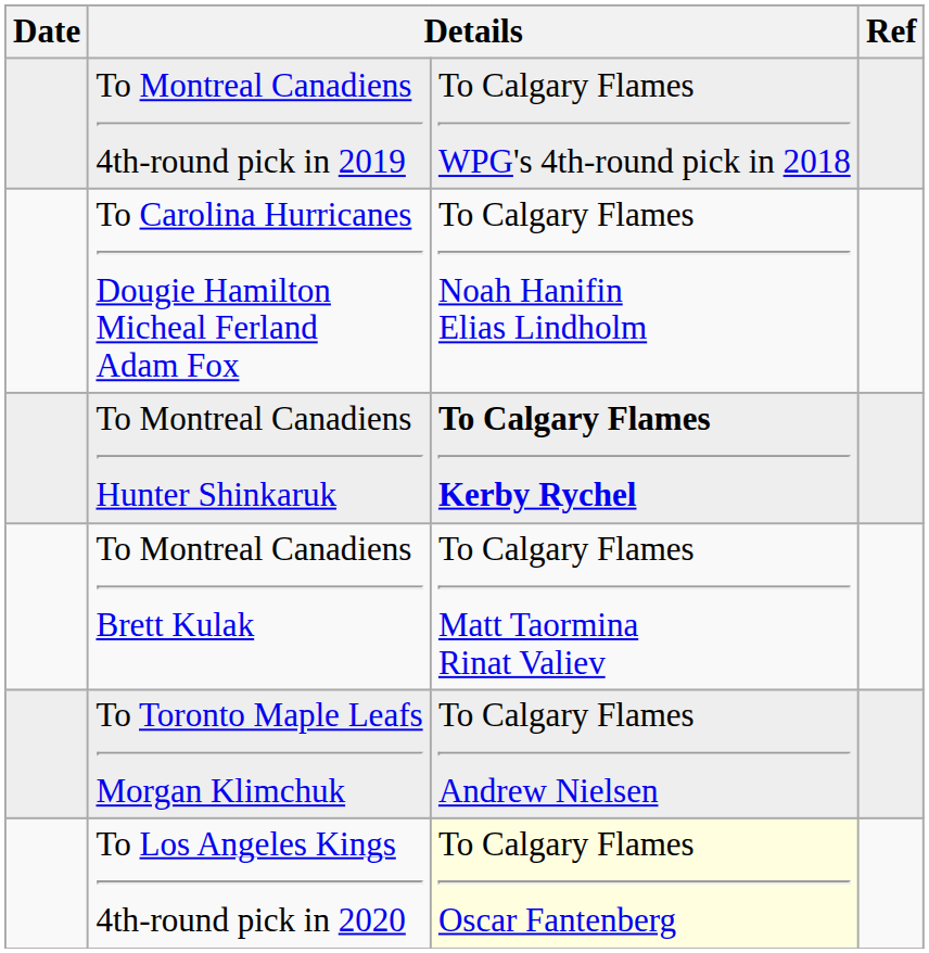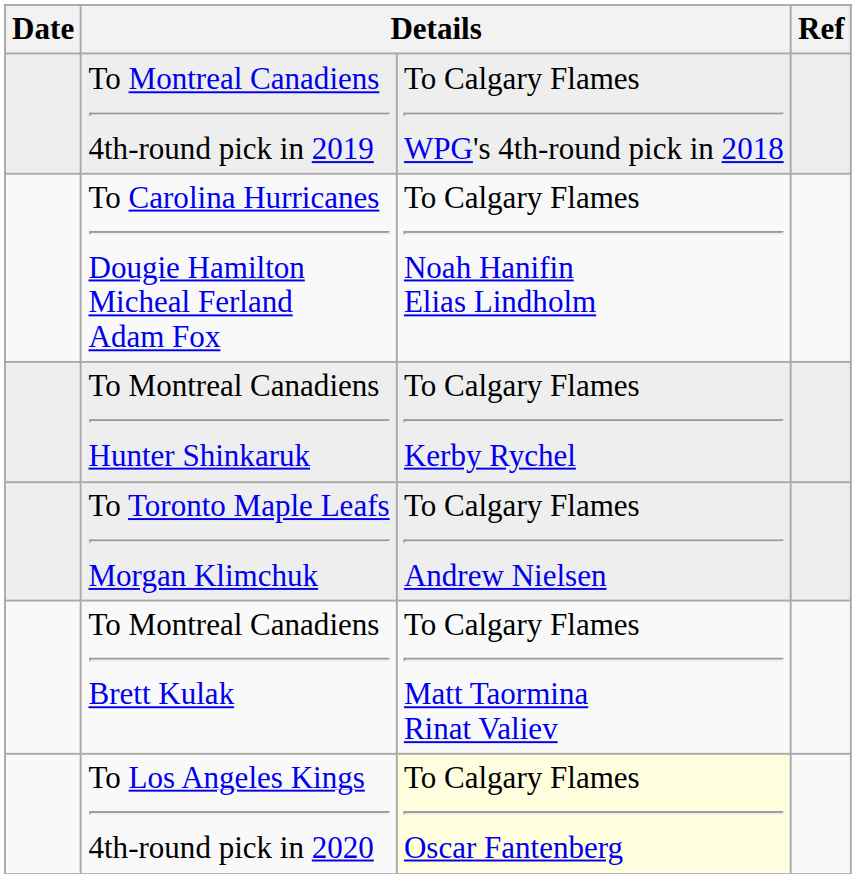 <table class="wikitable">
 <tr>
 <th>Date</th>
 <th colspan="2">Details</th>
 <th>Ref</th>
 </tr>
 <tr style="background:#eee;">
 <td></td>
 <td valign="top">To <a href='#'>Montreal Canadiens</a><hr>4th-round pick in <a href='#'>2019</a></td>
 <td valign="top">To Calgary Flames<hr><a href='#'>WPG</a>'s 4th-round pick in <a href='#'>2018</a></td>
 <td></td>
 </tr>
 <tr>
 <td></td>
 <td valign="top">To <a href='#'>Carolina Hurricanes</a><hr><a href='#'>Dougie Hamilton</a><br><a href='#'>Micheal Ferland</a><br><a href='#'>Adam Fox</a></td>
 <td valign="top">To Calgary Flames<hr><a href='#'>Noah Hanifin</a><br><a href='#'>Elias Lindholm</a></td>
 <td></td>
 </tr>
 <tr style="background:#eee;">
 <td></td>
 <td valign="top">To Montreal Canadiens<hr><a href='#'>Hunter Shinkaruk</a></td>
-<td valign="top"><strong>To Calgary Flames<hr><a href='#'>Kerby Rychel</a></strong></td>
-<td></td>
-</tr>
-<tr>
-<td></td>
-<td valign="top">To Montreal Canadiens<hr><a href='#'>Brett Kulak</a></td>
-<td valign="top">To Calgary Flames<hr><a href='#'>Matt Taormina</a><br><a href='#'>Rinat Valiev</a></td>
+<td valign="top">To Calgary Flames<hr><a href='#'>Kerby Rychel</a></td>
 <td></td>
 </tr>
 <tr style="background:#eee;">
 <td></td>
 <td valign="top">To <a href='#'>Toronto Maple Leafs</a><hr><a href='#'>Morgan Klimchuk</a></td>
 <td valign="top">To Calgary Flames<hr><a href='#'>Andrew Nielsen</a></td>
 <td></td>
 </tr>
 <tr>
 <td></td>
+<td valign="top">To Montreal Canadiens<hr><a href='#'>Brett Kulak</a></td>
+<td valign="top">To Calgary Flames<hr><a href='#'>Matt Taormina</a><br><a href='#'>Rinat Valiev</a></td>
+<td></td>
+</tr>
+<tr>
+<td></td>
 <td valign="top">To <a href='#'>Los Angeles Kings</a><hr>4th-round pick in <a href='#'>2020</a></td>
 <td valign="top" style="background: lightyellow;">To Calgary Flames<hr><a href='#'>Oscar Fantenberg</a></td>
 <td></td>
 </tr>
 </table>
